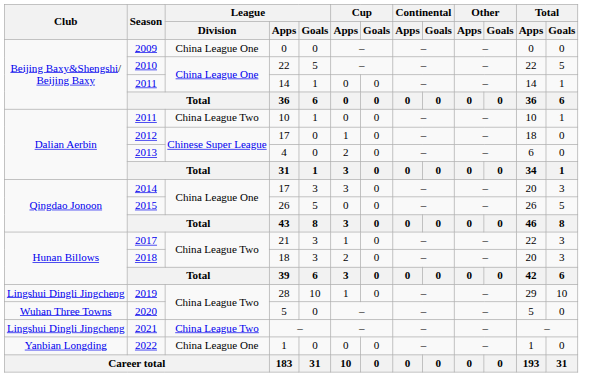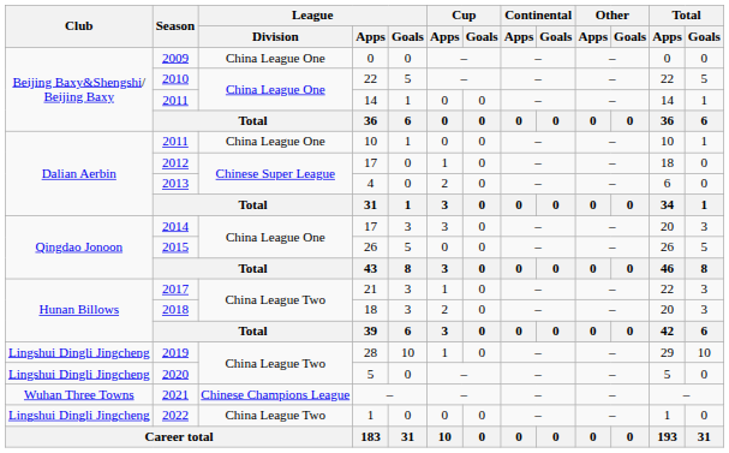 <table class="wikitable" style="text-align: center">
 <tr>
 <th rowspan="2">Club</th>
 <th rowspan="2">Season</th>
 <th colspan="3">League</th>
 <th colspan="2">Cup</th>
 <th colspan="2">Continental</th>
 <th colspan="2">Other</th>
 <th colspan="2">Total</th>
 </tr>
 <tr>
 <th>Division</th>
 <th>Apps</th>
 <th>Goals</th>
 <th>Apps</th>
 <th>Goals</th>
 <th>Apps</th>
 <th>Goals</th>
 <th>Apps</th>
 <th>Goals</th>
 <th>Apps</th>
 <th>Goals</th>
 </tr>
 <tr>
 <td rowspan="4"><a href='#'>Beijing Baxy&Shengshi</a>/<br><a href='#'>Beijing Baxy</a></td>
 <td><a href='#'>2009</a></td>
 <td>China League One</td>
 <td>0</td>
 <td>0</td>
 <td colspan="2">–</td>
 <td colspan="2">–</td>
 <td colspan="2">–</td>
 <td>0</td>
 <td>0</td>
 </tr>
 <tr>
 <td><a href='#'>2010</a></td>
 <td rowspan=2><a href='#'>China League One</a></td>
 <td>22</td>
 <td>5</td>
 <td colspan="2">–</td>
 <td colspan="2">–</td>
 <td colspan="2">–</td>
 <td>22</td>
 <td>5</td>
 </tr>
 <tr>
 <td><a href='#'>2011</a></td>
 <td>14</td>
 <td>1</td>
 <td>0</td>
 <td>0</td>
 <td colspan="2">–</td>
 <td colspan="2">–</td>
 <td>14</td>
 <td>1</td>
 </tr>
 <tr>
 <th colspan=2>Total</th>
 <th>36</th>
 <th>6</th>
 <th>0</th>
 <th>0</th>
 <th>0</th>
 <th>0</th>
 <th>0</th>
 <th>0</th>
 <th>36</th>
 <th>6</th>
 </tr>
 <tr>
 <td rowspan=4><a href='#'>Dalian Aerbin</a></td>
 <td><a href='#'>2011</a></td>
-<td>China League Two</td>
+<td>China League One</td>
 <td>10</td>
 <td>1</td>
 <td>0</td>
 <td>0</td>
 <td colspan="2">–</td>
 <td colspan="2">–</td>
 <td>10</td>
 <td>1</td>
 </tr>
 <tr>
 <td><a href='#'>2012</a></td>
 <td rowspan=2><a href='#'>Chinese Super League</a></td>
 <td>17</td>
 <td>0</td>
 <td>1</td>
 <td>0</td>
 <td colspan="2">–</td>
 <td colspan="2">–</td>
 <td>18</td>
 <td>0</td>
 </tr>
 <tr>
 <td><a href='#'>2013</a></td>
 <td>4</td>
 <td>0</td>
 <td>2</td>
 <td>0</td>
 <td colspan="2">–</td>
 <td colspan="2">–</td>
 <td>6</td>
 <td>0</td>
 </tr>
 <tr>
 <th colspan=2>Total</th>
 <th>31</th>
 <th>1</th>
 <th>3</th>
 <th>0</th>
 <th>0</th>
 <th>0</th>
 <th>0</th>
 <th>0</th>
 <th>34</th>
 <th>1</th>
 </tr>
 <tr>
 <td rowspan=3><a href='#'>Qingdao Jonoon</a></td>
 <td><a href='#'>2014</a></td>
 <td rowspan=2>China League One</td>
 <td>17</td>
 <td>3</td>
 <td>3</td>
 <td>0</td>
 <td colspan="2">–</td>
 <td colspan="2">–</td>
 <td>20</td>
 <td>3</td>
 </tr>
 <tr>
 <td><a href='#'>2015</a></td>
 <td>26</td>
 <td>5</td>
 <td>0</td>
 <td>0</td>
 <td colspan="2">–</td>
 <td colspan="2">–</td>
 <td>26</td>
 <td>5</td>
 </tr>
 <tr>
 <th colspan=2>Total</th>
 <th>43</th>
 <th>8</th>
 <th>3</th>
 <th>0</th>
 <th>0</th>
 <th>0</th>
 <th>0</th>
 <th>0</th>
 <th>46</th>
 <th>8</th>
 </tr>
 <tr>
 <td rowspan=3><a href='#'>Hunan Billows</a></td>
 <td><a href='#'>2017</a></td>
 <td rowspan=2>China League Two</td>
 <td>21</td>
 <td>3</td>
 <td>1</td>
 <td>0</td>
 <td colspan="2">–</td>
 <td colspan="2">–</td>
 <td>22</td>
 <td>3</td>
 </tr>
 <tr>
 <td><a href='#'>2018</a></td>
 <td>18</td>
 <td>3</td>
 <td>2</td>
 <td>0</td>
 <td colspan="2">–</td>
 <td colspan="2">–</td>
 <td>20</td>
 <td>3</td>
 </tr>
 <tr>
 <th colspan=2>Total</th>
 <th>39</th>
 <th>6</th>
 <th>3</th>
 <th>0</th>
 <th>0</th>
 <th>0</th>
 <th>0</th>
 <th>0</th>
 <th>42</th>
 <th>6</th>
 </tr>
 <tr>
 <td><a href='#'>Lingshui Dingli Jingcheng</a></td>
 <td><a href='#'>2019</a></td>
 <td rowspan=2>China League Two</td>
 <td>28</td>
 <td>10</td>
 <td>1</td>
 <td>0</td>
 <td colspan="2">–</td>
 <td colspan="2">–</td>
 <td>29</td>
 <td>10</td>
 </tr>
 <tr>
-<td><a href='#'>Wuhan Three Towns</a></td>
+<td><a href='#'>Lingshui Dingli Jingcheng</a></td>
 <td><a href='#'>2020</a></td>
 <td>5</td>
 <td>0</td>
 <td colspan="2">–</td>
 <td colspan="2">–</td>
 <td colspan="2">–</td>
 <td>5</td>
 <td>0</td>
 </tr>
 <tr>
-<td><a href='#'>Lingshui Dingli Jingcheng</a></td>
+<td><a href='#'>Wuhan Three Towns</a></td>
 <td><a href='#'>2021</a></td>
-<td><a href='#'>China League Two</a></td>
+<td><a href='#'>Chinese Champions League</a></td>
 <td colspan="2">–</td>
 <td colspan="2">–</td>
 <td colspan="2">–</td>
 <td colspan="2">–</td>
 <td colspan="2">–</td>
 </tr>
 <tr>
-<td><a href='#'>Yanbian Longding</a></td>
+<td><a href='#'>Lingshui Dingli Jingcheng</a></td>
 <td><a href='#'>2022</a></td>
-<td>China League One</td>
+<td>China League Two</td>
 <td>1</td>
 <td>0</td>
 <td>0</td>
 <td>0</td>
 <td colspan="2">–</td>
 <td colspan="2">–</td>
 <td>1</td>
 <td>0</td>
 </tr>
 <tr>
 <th colspan=3>Career total</th>
 <th>183</th>
 <th>31</th>
 <th>10</th>
 <th>0</th>
 <th>0</th>
 <th>0</th>
 <th>0</th>
 <th>0</th>
 <th>193</th>
 <th>31</th>
 </tr>
 </table>
